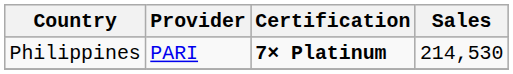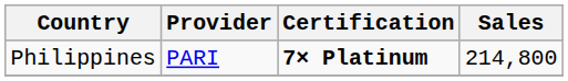 <table class = "wikitable sortable">
 <tr>
 <th>Country</th>
 <th>Provider</th>
 <th>Certification</th>
 <th>Sales</th>
 </tr>
 <tr>
 <td>Philippines</td>
 <td><a href='#'>PARI</a></td>
 <td><strong>7× Platinum</strong></td>
-<td>214,530</td>
+<td>214,800</td>
 </tr>
 <tr>
 </tr>
 </table>
